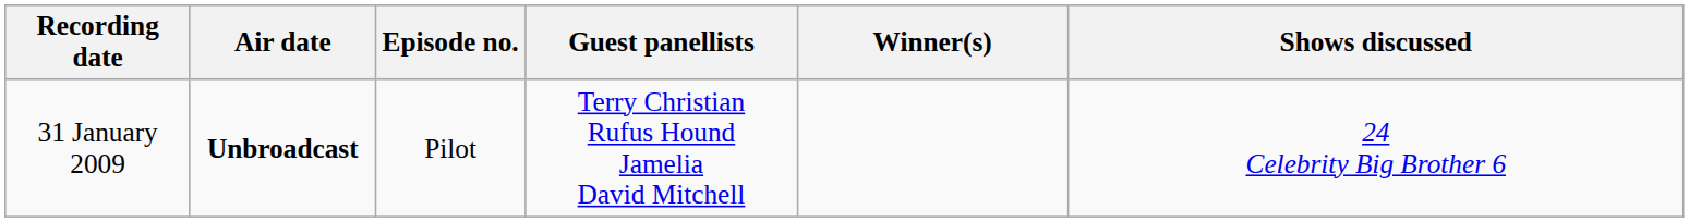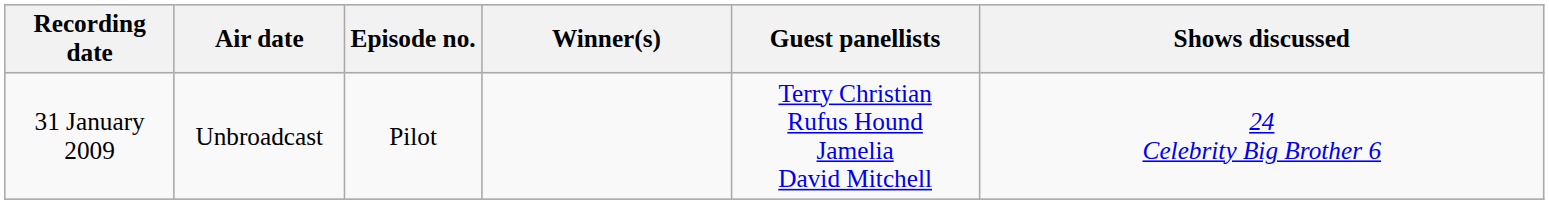 <table class="wikitable" border="1" style="text-align:center;">
 <tr>
 <th width="100">Recording date</th>
 <th width="100">Air date</th>
 <th width="80">Episode no.</th>
+<th width="150">Winner(s)</th>
 <th width="150">Guest panellists</th>
-<th width="150">Winner(s)</th>
 <th width="350">Shows discussed</th>
 </tr>
 <tr>
 <td>31 January 2009</td>
-<td><strong>Unbroadcast</strong></td>
+<td>Unbroadcast</td>
 <td>Pilot</td>
+<td></td>
 <td><a href='#'>Terry Christian</a><br><a href='#'>Rufus Hound</a><br><a href='#'>Jamelia</a><br><a href='#'>David Mitchell</a></td>
-<td></td>
 <td><em><a href='#'>24</a></em><br><em><a href='#'>Celebrity Big Brother 6</a></em></td>
 </tr>
 </table>
